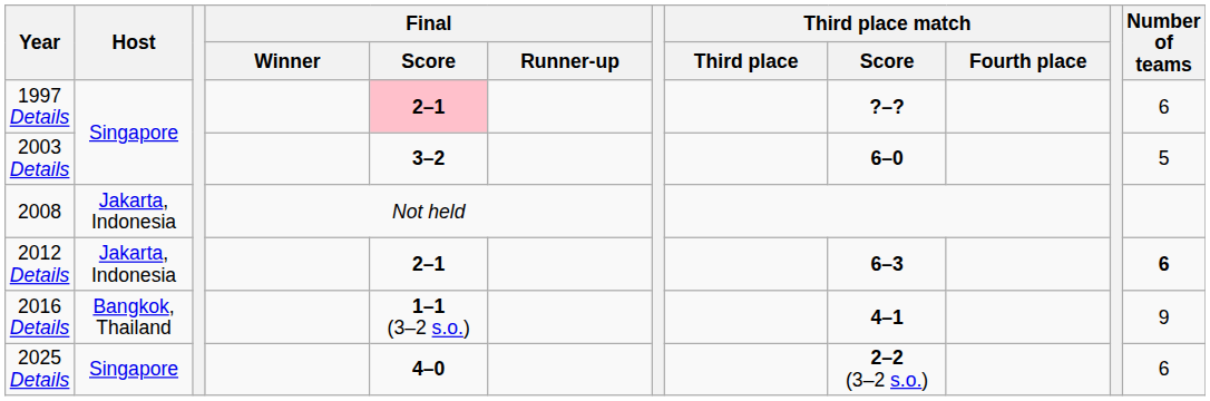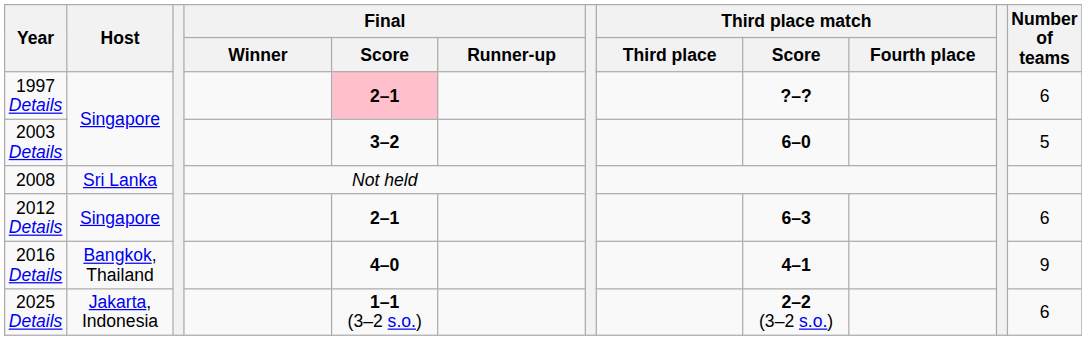 <table class="wikitable" style="text-align:center;width:100%; font-size:90%;">
 <tr>
 <th rowspan=2 width=5%>Year</th>
 <th rowspan=2 width=10%>Host</th>
 <th width=1% rowspan=8></th>
 <th colspan=3>Final</th>
 <th width=1% rowspan=8></th>
 <th colspan=3>Third place match</th>
 <th width=1% rowspan=8></th>
 <th width=6% rowspan=2>Number of teams</th>
 </tr>
 <tr>
 <th width=14%>Winner</th>
 <th width=10%>Score</th>
 <th width=14%>Runner-up</th>
 <th width=14%>Third place</th>
 <th width=10%>Score</th>
 <th width=14%>Fourth place</th>
 </tr>
 <tr>
 <td>1997<br><em><a href='#'>Details</a></em></td>
 <td rowspan=2><a href='#'>Singapore</a></td>
 <td><strong></strong></td>
 <td style="background: pink;"><strong>2–1</strong></td>
 <td></td>
 <td></td>
 <td><strong>?–?</strong></td>
 <td></td>
 <td>6</td>
 </tr>
 <tr>
 <td>2003<br><em><a href='#'>Details</a></em></td>
 <td><strong></strong></td>
 <td><strong>3–2</strong></td>
 <td></td>
 <td></td>
 <td><strong>6–0</strong></td>
 <td></td>
 <td>5</td>
 </tr>
 <tr>
 <td>2008</td>
-<td><a href='#'>Jakarta</a>, Indonesia</td>
+<td><a href='#'>Sri Lanka</a></td>
 <td colspan=3><em>Not held</em></td>
 <td colspan=3></td>
 <td></td>
 </tr>
 <tr>
 <td>2012<br><em><a href='#'>Details</a></em></td>
-<td><a href='#'>Jakarta</a>, Indonesia</td>
+<td><a href='#'>Singapore</a></td>
 <td><strong></strong></td>
 <td><strong>2–1</strong></td>
 <td></td>
 <td></td>
 <td><strong>6–3</strong></td>
 <td></td>
-<td><strong>6</strong></td>
+<td>6</td>
 </tr>
 <tr>
 <td>2016<br><em><a href='#'>Details</a></em></td>
 <td><a href='#'>Bangkok</a>, Thailand</td>
 <td><strong></strong></td>
-<td><strong>1–1</strong><br>(3–2 <a href='#'>s.o.</a>)</td>
+<td><strong>4–0</strong></td>
 <td></td>
 <td></td>
 <td><strong>4–1</strong></td>
 <td></td>
 <td>9</td>
 </tr>
 <tr>
 <td>2025<br><em><a href='#'>Details</a></em></td>
-<td><a href='#'>Singapore</a></td>
+<td><a href='#'>Jakarta</a>, Indonesia</td>
 <td><strong></strong></td>
-<td><strong>4–0</strong></td>
+<td><strong>1–1</strong><br>(3–2 <a href='#'>s.o.</a>)</td>
 <td></td>
 <td></td>
 <td><strong>2–2</strong><br>(3–2 <a href='#'>s.o.</a>)</td>
 <td></td>
 <td>6</td>
 </tr>
 </table>
